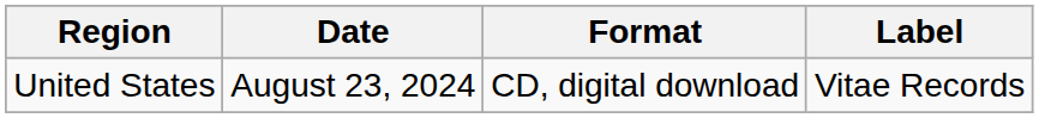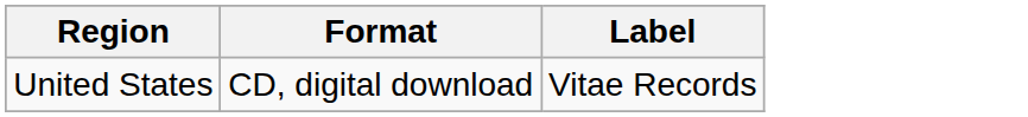 <table class=wikitable>
 <tr>
 <th>Region</th>
-<th>Date</th>
 <th>Format</th>
 <th>Label</th>
 </tr>
 <tr>
 <td>United States</td>
-<td>August 23, 2024</td>
 <td>CD, digital download</td>
 <td>Vitae Records</td>
 </tr>
 </table>
